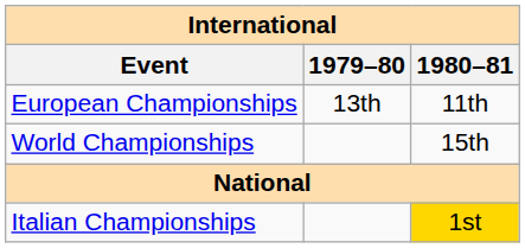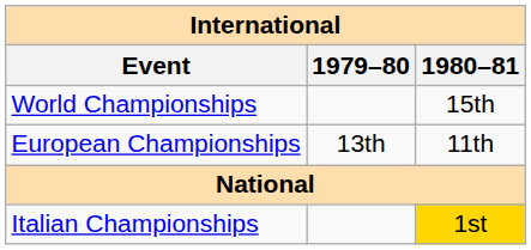 <table class="wikitable" style="text-align:center">
 <tr>
 <th style="background-color: #ffdead; " colspan=3 align=center><strong>International</strong></th>
 </tr>
 <tr>
 <th>Event</th>
 <th>1979–80</th>
 <th>1980–81</th>
 </tr>
 <tr>
+<td align=left><a href='#'>World Championships</a></td>
+<td></td>
+<td>15th</td>
+</tr>
+<tr>
 <td align=left><a href='#'>European Championships</a></td>
 <td>13th</td>
 <td>11th</td>
-</tr>
-<tr>
-<td align=left><a href='#'>World Championships</a></td>
-<td></td>
-<td>15th</td>
 </tr>
 <tr>
 <th style="background-color: #ffdead; " colspan=3 align=center><strong>National</strong></th>
 </tr>
 <tr>
 <td align=left><a href='#'>Italian Championships</a></td>
 <td></td>
 <td bgcolor=gold>1st</td>
 </tr>
 </table>
